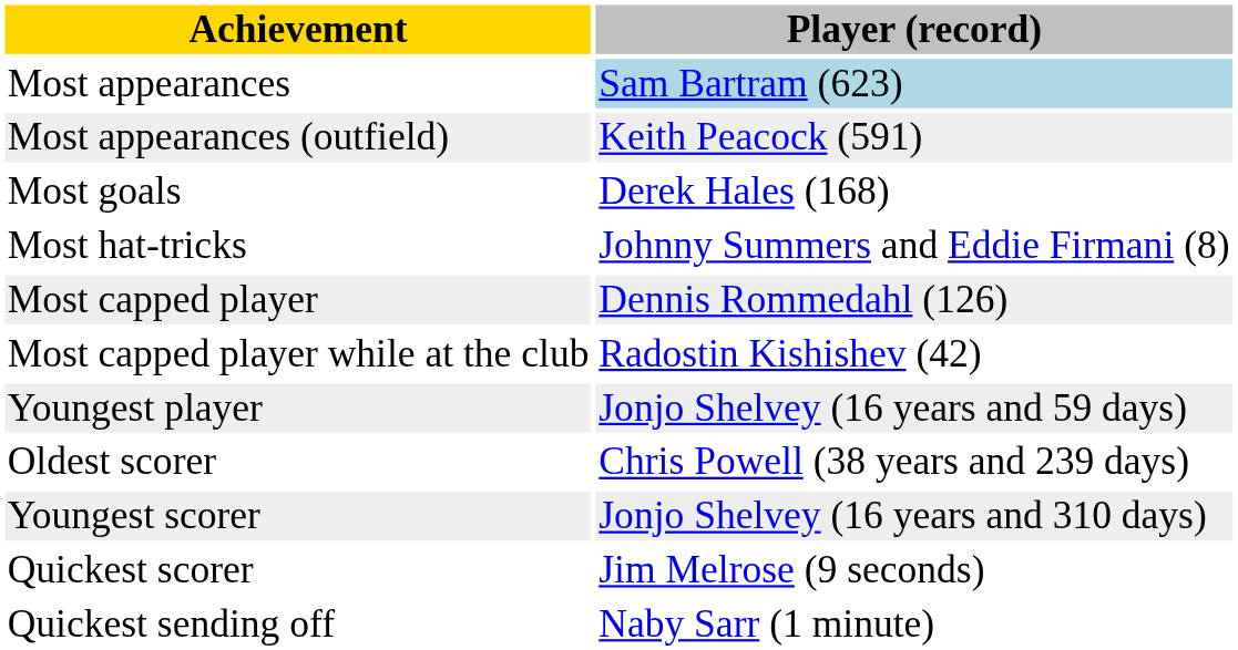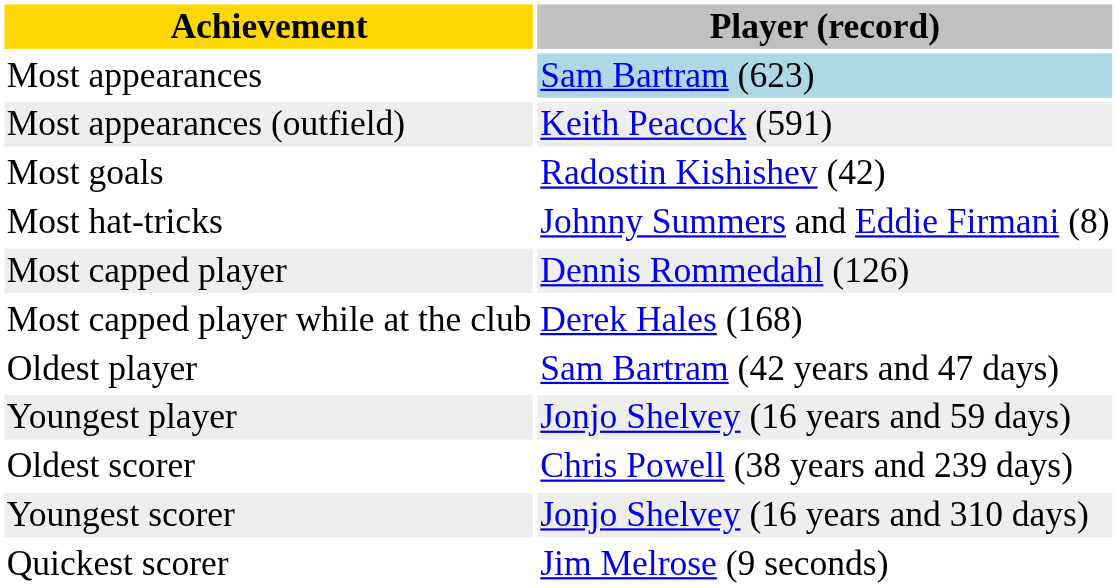 <table class="toccolours">
 <tr>
 <th style="background:gold;">Achievement</th>
 <th style="background:silver;">Player (record)</th>
 </tr>
 <tr>
 <td>Most appearances</td>
 <td style="background: lightblue;"><a href='#'>Sam Bartram</a> (623)</td>
 </tr>
 <tr style="background:#eee;">
 <td>Most appearances (outfield)</td>
 <td><a href='#'>Keith Peacock</a> (591)</td>
 </tr>
 <tr>
 <td>Most goals</td>
-<td><a href='#'>Derek Hales</a> (168)</td>
+<td><a href='#'>Radostin Kishishev</a> (42)</td>
 </tr>
 <tr>
 <td>Most hat-tricks</td>
 <td><a href='#'>Johnny Summers</a> and <a href='#'>Eddie Firmani</a> (8)</td>
 </tr>
 <tr style="background:#eee;">
 <td>Most capped player</td>
 <td><a href='#'>Dennis Rommedahl</a> (126)</td>
 </tr>
 <tr>
 <td>Most capped player while at the club</td>
-<td><a href='#'>Radostin Kishishev</a> (42)</td>
+<td><a href='#'>Derek Hales</a> (168)</td>
+</tr>
+<tr>
+<td>Oldest player</td>
+<td><a href='#'>Sam Bartram</a> (42 years and 47 days)</td>
 </tr>
 <tr style="background:#eee;">
 <td>Youngest player</td>
 <td><a href='#'>Jonjo Shelvey</a> (16 years and 59 days)</td>
 </tr>
 <tr>
 <td>Oldest scorer</td>
 <td><a href='#'>Chris Powell</a> (38 years and 239 days)</td>
 </tr>
 <tr style="background:#eee;">
 <td>Youngest scorer</td>
 <td><a href='#'>Jonjo Shelvey</a> (16 years and 310 days)</td>
 </tr>
 <tr>
 <td>Quickest scorer</td>
 <td><a href='#'>Jim Melrose</a> (9 seconds)</td>
 </tr>
-<tr>
-<td>Quickest sending off</td>
-<td><a href='#'>Naby Sarr</a> (1 minute)</td>
-</tr>
 </table>
